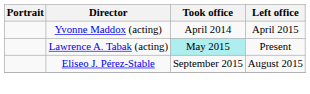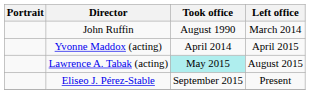 <table class=wikitable style="text-align:center">
 <tr>
 <th>Portrait</th>
 <th>Director</th>
 <th>Took office</th>
 <th>Left office</th>
+</tr>
+<tr>
+<td></td>
+<td>John Ruffin</td>
+<td>August 1990</td>
+<td>March 2014</td>
 </tr>
 <tr>
 <td></td>
 <td><a href='#'>Yvonne Maddox</a> (acting)</td>
 <td>April 2014</td>
 <td>April 2015</td>
 </tr>
 <tr>
 <td></td>
 <td><a href='#'>Lawrence A. Tabak</a> (acting)</td>
 <td style="background: paleturquoise;">May 2015</td>
-<td>Present</td>
+<td>August 2015</td>
 </tr>
 <tr>
 <td></td>
 <td><a href='#'>Eliseo J. Pérez-Stable</a></td>
 <td>September 2015</td>
-<td>August 2015</td>
+<td>Present</td>
 </tr>
 <tr>
 </tr>
 </table>
